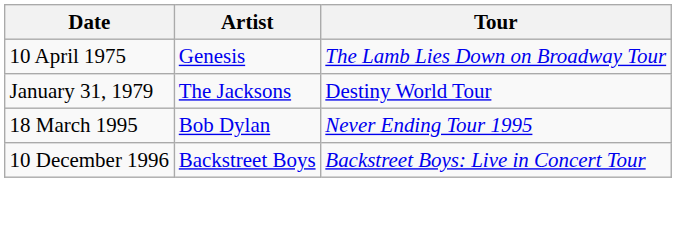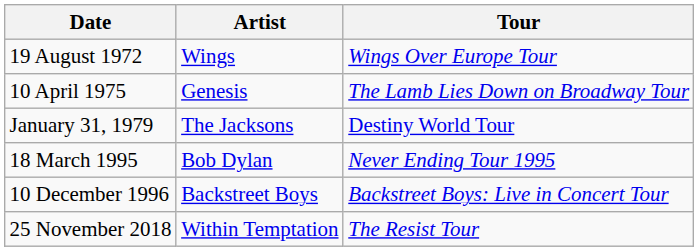 <table class="wikitable" style="text-align:left; font-size:95%;">
 <tr>
 <th>Date</th>
 <th>Artist</th>
 <th>Tour</th>
+</tr>
+<tr>
+<td>19 August 1972</td>
+<td><a href='#'>Wings</a></td>
+<td><em><a href='#'>Wings Over Europe Tour</a></em></td>
 </tr>
 <tr>
 <td>10 April 1975</td>
 <td><a href='#'>Genesis</a></td>
 <td><em><a href='#'>The Lamb Lies Down on Broadway Tour</a></em></td>
 </tr>
 <tr>
 <td>January 31, 1979</td>
 <td><a href='#'>The Jacksons</a></td>
 <td><a href='#'>Destiny World Tour</a></td>
 </tr>
 <tr>
 <td>18 March 1995</td>
 <td><a href='#'>Bob Dylan</a></td>
 <td><em><a href='#'>Never Ending Tour 1995</a></em></td>
 </tr>
 <tr>
 <td>10 December 1996</td>
 <td><a href='#'>Backstreet Boys</a></td>
 <td><em><a href='#'>Backstreet Boys: Live in Concert Tour</a></em></td>
 </tr>
+<tr>
+<td>25 November 2018</td>
+<td><a href='#'>Within Temptation</a></td>
+<td><em><a href='#'>The Resist Tour</a></em></td>
+</tr>
 </table>
